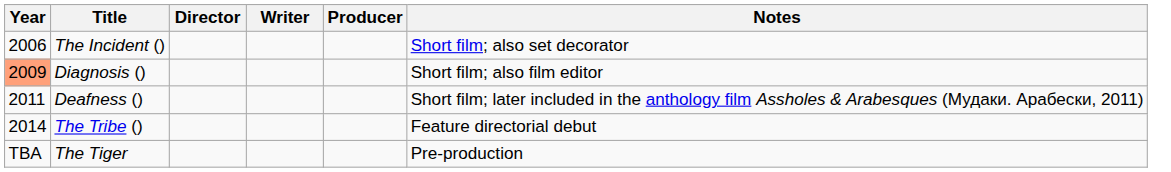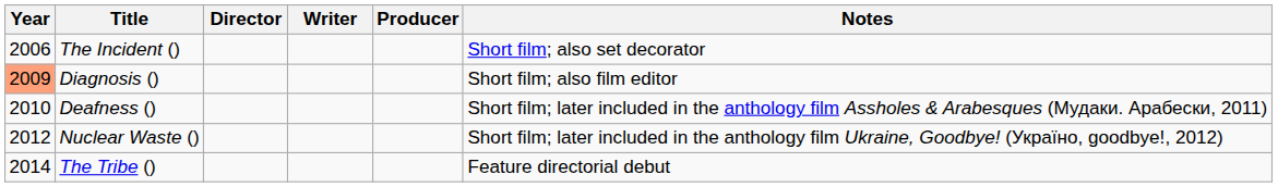 <table class="wikitable">
 <tr>
 <th>Year</th>
 <th>Title</th>
 <th width="65">Director</th>
 <th width="65">Writer</th>
 <th width="65">Producer</th>
 <th>Notes</th>
 </tr>
 <tr>
 <td>2006</td>
 <td><em>The Incident</em> (<em></em>)</td>
 <td></td>
 <td></td>
 <td></td>
 <td><a href='#'>Short film</a>; also set decorator</td>
 </tr>
 <tr>
 <td style="background: lightsalmon;">2009</td>
 <td><em>Diagnosis</em> (<em></em>)</td>
 <td></td>
 <td></td>
 <td></td>
 <td>Short film; also film editor</td>
 </tr>
 <tr>
-<td>2011</td>
+<td>2010</td>
 <td><em>Deafness</em> (<em></em>)</td>
 <td></td>
 <td></td>
 <td></td>
 <td>Short film; later included in the <a href='#'>anthology film</a> <em>Assholes & Arabesques</em> (Мудаки. Арабески, 2011)</td>
+</tr>
+<tr>
+<td>2012</td>
+<td><em>Nuclear Waste</em> (<em></em>)</td>
+<td></td>
+<td></td>
+<td></td>
+<td>Short film; later included in the anthology film <em>Ukraine, Goodbye!</em> (Україно, goodbye!, 2012)</td>
 </tr>
 <tr>
 <td>2014</td>
 <td><em><a href='#'>The Tribe</a></em> (<em></em>)</td>
 <td></td>
 <td></td>
 <td></td>
 <td>Feature directorial debut</td>
 </tr>
-<tr>
-<td>TBA</td>
-<td><em>The Tiger</em></td>
-<td></td>
-<td></td>
-<td></td>
-<td>Pre-production</td>
-</tr>
 </table>
